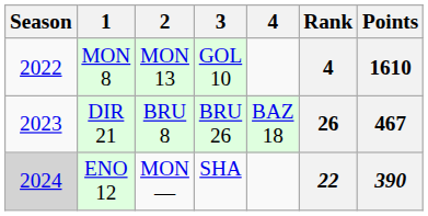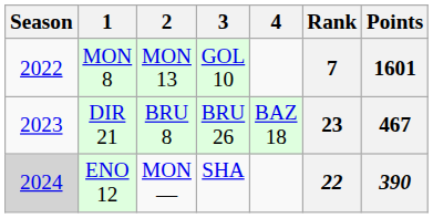 <table class="wikitable" style="text-align:center;">
 <tr>
 <th>Season</th>
 <th>1</th>
 <th>2</th>
 <th>3</th>
 <th>4</th>
 <th>Rank</th>
 <th>Points</th>
 </tr>
 <tr>
 <td><a href='#'>2022</a></td>
 <td bgcolor="#dfffdf"><a href='#'>MON</a><br>8</td>
 <td bgcolor="#dfffdf"><a href='#'>MON</a><br>13</td>
 <td bgcolor="#dfffdf"><a href='#'>GOL</a><br>10</td>
 <td></td>
-<th>4</th>
-<th>1610</th>
+<th>7</th>
+<th>1601</th>
 </tr>
 <tr>
 <td><a href='#'>2023</a></td>
 <td bgcolor="#dfffdf"><a href='#'>DIR</a><br>21</td>
 <td bgcolor="#dfffdf"><a href='#'>BRU</a><br>8</td>
 <td bgcolor="#dfffdf"><a href='#'>BRU</a><br>26</td>
 <td bgcolor="#dfffdf"><a href='#'>BAZ</a><br>18</td>
-<th>26</th>
+<th>23</th>
 <th>467</th>
 </tr>
 <tr>
 <td style="background: lightgrey;"><a href='#'>2024</a></td>
 <td bgcolor="#dfffdf"><a href='#'>ENO</a><br>12</td>
 <td><a href='#'>MON</a><br>—</td>
 <td><a href='#'>SHA</a><br> </td>
 <td></td>
 <th><em>22</em></th>
 <th><em>390</em></th>
 </tr>
 </table>
